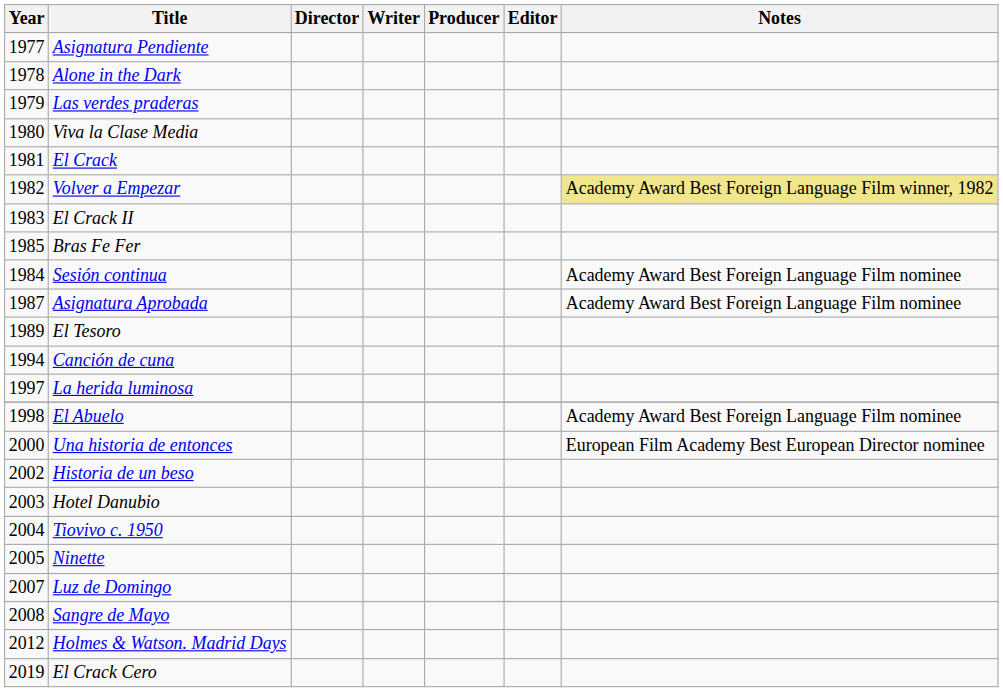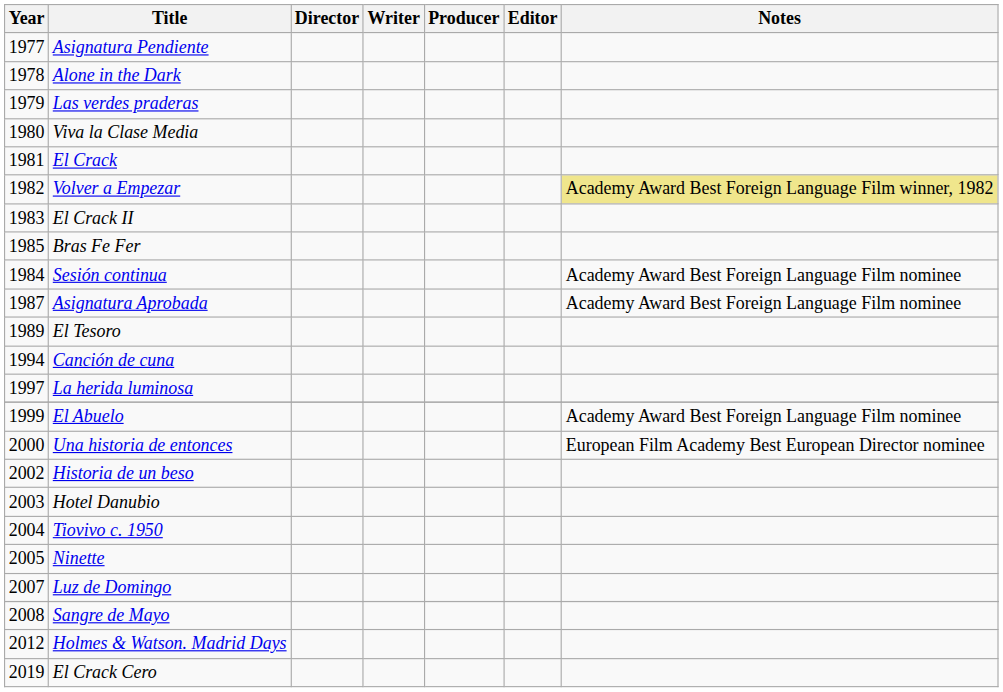 <table class = "wikitable sortable">
 <tr>
 <th>Year</th>
 <th>Title</th>
 <th>Director</th>
 <th>Writer</th>
 <th>Producer</th>
 <th>Editor</th>
 <th>Notes</th>
 </tr>
 <tr>
 <td>1977</td>
 <td><em><a href='#'>Asignatura Pendiente</a></em></td>
 <td></td>
 <td></td>
 <td></td>
 <td></td>
 <td></td>
 </tr>
 <tr>
 <td>1978</td>
 <td><em><a href='#'>Alone in the Dark</a></em></td>
 <td></td>
 <td></td>
 <td></td>
 <td></td>
 <td></td>
 </tr>
 <tr>
 <td>1979</td>
 <td><em><a href='#'>Las verdes praderas</a></em></td>
 <td></td>
 <td></td>
 <td></td>
 <td></td>
 <td></td>
 </tr>
 <tr>
 <td>1980</td>
 <td><em>Viva la Clase Media</em></td>
 <td></td>
 <td></td>
 <td></td>
 <td></td>
 <td></td>
 </tr>
 <tr>
 <td>1981</td>
 <td><em><a href='#'>El Crack</a></em></td>
 <td></td>
 <td></td>
 <td></td>
 <td></td>
 <td></td>
 </tr>
 <tr>
 <td>1982</td>
 <td><em><a href='#'>Volver a Empezar</a></em></td>
 <td></td>
 <td></td>
 <td></td>
 <td></td>
 <td style="background: khaki;">Academy Award Best Foreign Language Film winner, 1982</td>
 </tr>
 <tr>
 <td>1983</td>
 <td><em>El Crack II</em></td>
 <td></td>
 <td></td>
 <td></td>
 <td></td>
 <td></td>
 </tr>
 <tr>
 <td>1985</td>
 <td><em>Bras Fe Fer</em></td>
 <td></td>
 <td></td>
 <td></td>
 <td></td>
 <td></td>
 </tr>
 <tr>
 <td>1984</td>
 <td><em><a href='#'>Sesión continua</a></em></td>
 <td></td>
 <td></td>
 <td></td>
 <td></td>
 <td>Academy Award Best Foreign Language Film nominee</td>
 </tr>
 <tr>
 <td>1987</td>
 <td><em><a href='#'>Asignatura Aprobada</a></em></td>
 <td></td>
 <td></td>
 <td></td>
 <td></td>
 <td>Academy Award Best Foreign Language Film nominee</td>
 </tr>
 <tr>
 <td>1989</td>
 <td><em>El Tesoro</em></td>
 <td></td>
 <td></td>
 <td></td>
 <td></td>
 <td></td>
 </tr>
 <tr>
 <td>1994</td>
 <td><em><a href='#'>Canción de cuna</a></em></td>
 <td></td>
 <td></td>
 <td></td>
 <td></td>
 <td></td>
 </tr>
 <tr>
 <td>1997</td>
 <td><em><a href='#'>La herida luminosa</a></em></td>
 <td></td>
 <td></td>
 <td></td>
 <td></td>
 <td></td>
 </tr>
 <tr>
 </tr>
 <tr>
-<td>1998</td>
+<td>1999</td>
 <td><em><a href='#'>El Abuelo</a></em></td>
 <td></td>
 <td></td>
 <td></td>
 <td></td>
 <td>Academy Award Best Foreign Language Film nominee</td>
 </tr>
 <tr>
 <td>2000</td>
 <td><em><a href='#'>Una historia de entonces</a></em></td>
 <td></td>
 <td></td>
 <td></td>
 <td></td>
 <td>European Film Academy Best European Director nominee</td>
 </tr>
 <tr>
 <td>2002</td>
 <td><em><a href='#'>Historia de un beso</a></em></td>
 <td></td>
 <td></td>
 <td></td>
 <td></td>
 <td></td>
 </tr>
 <tr>
 <td>2003</td>
 <td><em>Hotel Danubio</em></td>
 <td></td>
 <td></td>
 <td></td>
 <td></td>
 <td></td>
 </tr>
 <tr>
 <td>2004</td>
 <td><em><a href='#'>Tiovivo c. 1950</a></em></td>
 <td></td>
 <td></td>
 <td></td>
 <td></td>
 <td></td>
 </tr>
 <tr>
 <td>2005</td>
 <td><em><a href='#'>Ninette</a></em></td>
 <td></td>
 <td></td>
 <td></td>
 <td></td>
 <td></td>
 </tr>
 <tr>
 <td>2007</td>
 <td><em><a href='#'>Luz de Domingo</a></em></td>
 <td></td>
 <td></td>
 <td></td>
 <td></td>
 <td></td>
 </tr>
 <tr>
 </tr>
 <tr>
 <td>2008</td>
 <td><em><a href='#'>Sangre de Mayo</a></em></td>
 <td></td>
 <td></td>
 <td></td>
 <td></td>
 <td></td>
 </tr>
 <tr>
 <td>2012</td>
 <td><em><a href='#'>Holmes & Watson. Madrid Days</a></em></td>
 <td></td>
 <td></td>
 <td></td>
 <td></td>
 <td></td>
 </tr>
 <tr>
 <td>2019</td>
 <td><em>El Crack Cero</em></td>
 <td></td>
 <td></td>
 <td></td>
 <td></td>
 <td></td>
 </tr>
 </table>
